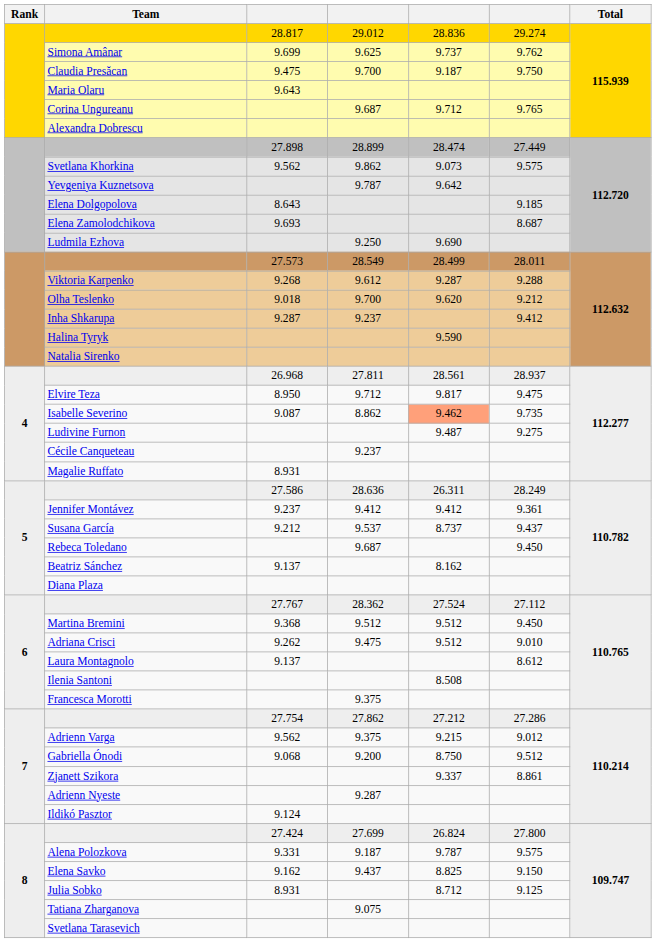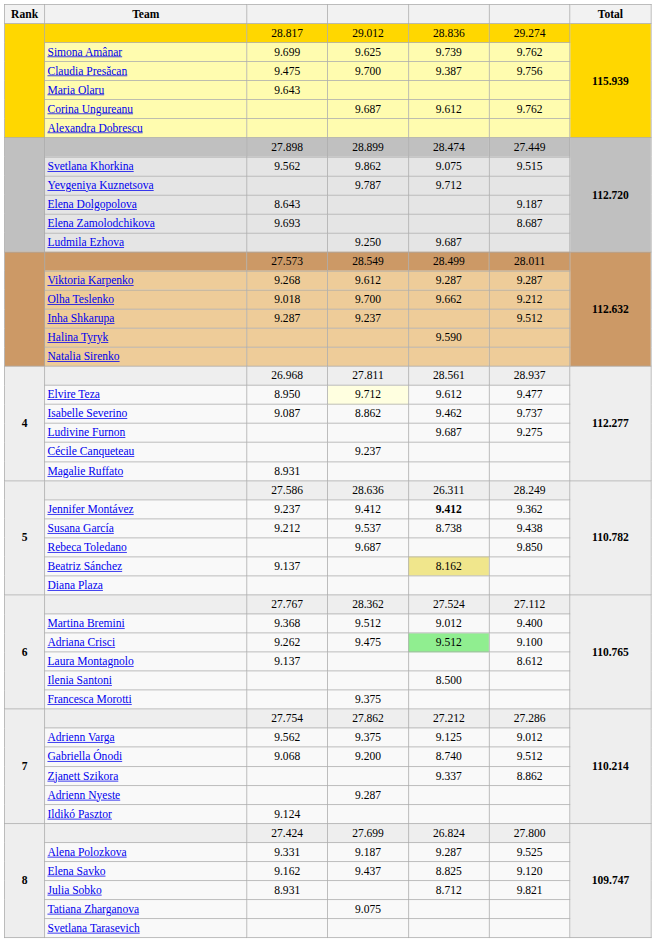 <table class="wikitable" style="text-align:center; font-size:95%">
 <tr>
 <th width="5%">Rank</th>
 <th width="25%">Team</th>
 <th width="10%"></th>
 <th width="10%"></th>
 <th width="10%"></th>
 <th width="10%"></th>
 <th width="10%">Total</th>
 </tr>
 <tr bgcolor=gold>
 <td rowspan=6></td>
 <td align="left"><strong></strong></td>
 <td>28.817</td>
 <td>29.012</td>
 <td>28.836</td>
 <td>29.274</td>
 <td rowspan=6><strong>115.939</strong></td>
 </tr>
 <tr bgcolor=fffcaf>
 <td align="left"><a href='#'>Simona Amânar</a></td>
 <td>9.699</td>
 <td>9.625</td>
-<td>9.737</td>
+<td>9.739</td>
 <td>9.762</td>
 </tr>
 <tr bgcolor=fffcaf>
 <td align="left"><a href='#'>Claudia Presăcan</a></td>
 <td>9.475</td>
 <td>9.700</td>
-<td>9.187</td>
-<td>9.750</td>
+<td>9.387</td>
+<td>9.756</td>
 </tr>
 <tr bgcolor=fffcaf>
 <td align="left"><a href='#'>Maria Olaru</a></td>
 <td>9.643</td>
 <td></td>
 <td></td>
 <td></td>
 </tr>
 <tr bgcolor=fffcaf>
 <td align="left"><a href='#'>Corina Ungureanu</a></td>
 <td></td>
 <td>9.687</td>
-<td>9.712</td>
-<td>9.765</td>
+<td>9.612</td>
+<td>9.762</td>
 </tr>
 <tr bgcolor=fffcaf>
 <td align="left"><a href='#'>Alexandra Dobrescu</a></td>
 <td></td>
 <td></td>
 <td></td>
 <td></td>
 </tr>
 <tr bgcolor=silver>
 <td rowspan=6></td>
 <td align="left"><strong></strong></td>
 <td>27.898</td>
 <td>28.899</td>
 <td>28.474</td>
 <td>27.449</td>
 <td rowspan=6><strong>112.720</strong></td>
 </tr>
 <tr bgcolor=e5e5e5>
 <td align="left"><a href='#'>Svetlana Khorkina</a></td>
 <td>9.562</td>
 <td>9.862</td>
-<td>9.073</td>
-<td>9.575</td>
+<td>9.075</td>
+<td>9.515</td>
 </tr>
 <tr bgcolor=e5e5e5>
 <td align="left"><a href='#'>Yevgeniya Kuznetsova</a></td>
 <td></td>
 <td>9.787</td>
-<td>9.642</td>
+<td>9.712</td>
 <td></td>
 </tr>
 <tr bgcolor=e5e5e5>
 <td align="left"><a href='#'>Elena Dolgopolova</a></td>
 <td>8.643</td>
 <td></td>
 <td></td>
-<td>9.185</td>
+<td>9.187</td>
 </tr>
 <tr bgcolor=e5e5e5>
 <td align="left"><a href='#'>Elena Zamolodchikova</a></td>
 <td>9.693</td>
 <td></td>
 <td></td>
 <td>8.687</td>
 </tr>
 <tr bgcolor=e5e5e5>
 <td align="left"><a href='#'>Ludmila Ezhova</a></td>
 <td></td>
 <td>9.250</td>
-<td>9.690</td>
+<td>9.687</td>
 <td></td>
 </tr>
 <tr bgcolor=cc9966>
 <td rowspan=6></td>
 <td align="left"><strong></strong></td>
 <td>27.573</td>
 <td>28.549</td>
 <td>28.499</td>
 <td>28.011</td>
 <td rowspan=6><strong>112.632</strong></td>
 </tr>
 <tr bgcolor=eecc99>
 <td align="left"><a href='#'>Viktoria Karpenko</a></td>
 <td>9.268</td>
 <td>9.612</td>
 <td>9.287</td>
-<td>9.288</td>
+<td>9.287</td>
 </tr>
 <tr bgcolor=eecc99>
 <td align="left"><a href='#'>Olha Teslenko</a></td>
 <td>9.018</td>
 <td>9.700</td>
-<td>9.620</td>
+<td>9.662</td>
 <td>9.212</td>
 </tr>
 <tr bgcolor=eecc99>
 <td align="left"><a href='#'>Inha Shkarupa</a></td>
 <td>9.287</td>
 <td>9.237</td>
 <td></td>
-<td>9.412</td>
+<td>9.512</td>
 </tr>
 <tr bgcolor=eecc99>
 <td align="left"><a href='#'>Halina Tyryk</a></td>
 <td></td>
 <td></td>
 <td>9.590</td>
 <td></td>
 </tr>
 <tr bgcolor=eecc99>
 <td align="left"><a href='#'>Natalia Sirenko</a></td>
 <td></td>
 <td></td>
 <td></td>
 <td></td>
 </tr>
 <tr bgcolor=eeeeee>
 <td rowspan=6><strong>4</strong></td>
 <td align="left"><strong></strong></td>
 <td>26.968</td>
 <td>27.811</td>
 <td>28.561</td>
 <td>28.937</td>
 <td rowspan=6><strong>112.277</strong></td>
 </tr>
 <tr>
 <td align="left"><a href='#'>Elvire Teza</a></td>
 <td>8.950</td>
-<td>9.712</td>
-<td>9.817</td>
-<td>9.475</td>
+<td style="background: lightyellow;">9.712</td>
+<td>9.612</td>
+<td>9.477</td>
 </tr>
 <tr>
 <td align="left"><a href='#'>Isabelle Severino</a></td>
 <td>9.087</td>
 <td>8.862</td>
-<td style="background: lightsalmon;">9.462</td>
-<td>9.735</td>
+<td>9.462</td>
+<td>9.737</td>
 </tr>
 <tr>
 <td align="left"><a href='#'>Ludivine Furnon</a></td>
 <td></td>
 <td></td>
-<td>9.487</td>
+<td>9.687</td>
 <td>9.275</td>
 </tr>
 <tr>
 <td align="left"><a href='#'>Cécile Canqueteau</a></td>
 <td></td>
 <td>9.237</td>
 <td></td>
 <td></td>
 </tr>
 <tr>
 <td align="left"><a href='#'>Magalie Ruffato</a></td>
 <td>8.931</td>
 <td></td>
 <td></td>
 <td></td>
 </tr>
 <tr bgcolor=eeeeee>
 <td rowspan=6><strong>5</strong></td>
 <td align="left"><strong></strong></td>
 <td>27.586</td>
 <td>28.636</td>
 <td>26.311</td>
 <td>28.249</td>
 <td rowspan=6><strong>110.782</strong></td>
 </tr>
 <tr>
 <td align="left"><a href='#'>Jennifer Montávez</a></td>
 <td>9.237</td>
 <td>9.412</td>
-<td>9.412</td>
-<td>9.361</td>
+<td><strong>9.412</strong></td>
+<td>9.362</td>
 </tr>
 <tr>
 <td align="left"><a href='#'>Susana García</a></td>
 <td>9.212</td>
 <td>9.537</td>
-<td>8.737</td>
-<td>9.437</td>
+<td>8.738</td>
+<td>9.438</td>
 </tr>
 <tr>
 <td align="left"><a href='#'>Rebeca Toledano</a></td>
 <td></td>
 <td>9.687</td>
 <td></td>
-<td>9.450</td>
+<td>9.850</td>
 </tr>
 <tr>
 <td align="left"><a href='#'>Beatriz Sánchez</a></td>
 <td>9.137</td>
 <td></td>
-<td>8.162</td>
+<td style="background: khaki;">8.162</td>
 <td></td>
 </tr>
 <tr>
 <td align="left"><a href='#'>Diana Plaza</a></td>
 <td></td>
 <td></td>
 <td></td>
 <td></td>
 </tr>
 <tr bgcolor=eeeeee>
 <td rowspan=6><strong>6</strong></td>
 <td align="left"><strong></strong></td>
 <td>27.767</td>
 <td>28.362</td>
 <td>27.524</td>
 <td>27.112</td>
 <td rowspan=6><strong>110.765</strong></td>
 </tr>
 <tr>
 <td align="left"><a href='#'>Martina Bremini</a></td>
 <td>9.368</td>
 <td>9.512</td>
-<td>9.512</td>
-<td>9.450</td>
+<td>9.012</td>
+<td>9.400</td>
 </tr>
 <tr>
 <td align="left"><a href='#'>Adriana Crisci</a></td>
 <td>9.262</td>
 <td>9.475</td>
-<td>9.512</td>
-<td>9.010</td>
+<td style="background: lightgreen;">9.512</td>
+<td>9.100</td>
 </tr>
 <tr>
 <td align="left"><a href='#'>Laura Montagnolo</a></td>
 <td>9.137</td>
 <td></td>
 <td></td>
 <td>8.612</td>
 </tr>
 <tr>
 <td align="left"><a href='#'>Ilenia Santoni</a></td>
 <td></td>
 <td></td>
-<td>8.508</td>
+<td>8.500</td>
 <td></td>
 </tr>
 <tr>
 <td align="left"><a href='#'>Francesca Morotti</a></td>
 <td></td>
 <td>9.375</td>
 <td></td>
 <td></td>
 </tr>
 <tr bgcolor=eeeeee>
 <td rowspan=6><strong>7</strong></td>
 <td align="left"><strong></strong></td>
 <td>27.754</td>
 <td>27.862</td>
 <td>27.212</td>
 <td>27.286</td>
 <td rowspan=6><strong>110.214</strong></td>
 </tr>
 <tr>
 <td align="left"><a href='#'>Adrienn Varga</a></td>
 <td>9.562</td>
 <td>9.375</td>
-<td>9.215</td>
+<td>9.125</td>
 <td>9.012</td>
 </tr>
 <tr>
 <td align="left"><a href='#'>Gabriella Ónodi</a></td>
 <td>9.068</td>
 <td>9.200</td>
-<td>8.750</td>
+<td>8.740</td>
 <td>9.512</td>
 </tr>
 <tr>
 <td align="left"><a href='#'>Zjanett Szikora</a></td>
 <td></td>
 <td></td>
 <td>9.337</td>
-<td>8.861</td>
+<td>8.862</td>
 </tr>
 <tr>
 <td align="left"><a href='#'>Adrienn Nyeste</a></td>
 <td></td>
 <td>9.287</td>
 <td></td>
 <td></td>
 </tr>
 <tr>
 <td align="left"><a href='#'>Ildikó Pasztor</a></td>
 <td>9.124</td>
 <td></td>
 <td></td>
 <td></td>
 </tr>
 <tr bgcolor=eeeeee>
 <td rowspan=6><strong>8</strong></td>
 <td align="left"><strong></strong></td>
 <td>27.424</td>
 <td>27.699</td>
 <td>26.824</td>
 <td>27.800</td>
 <td rowspan=6><strong>109.747</strong></td>
 </tr>
 <tr>
 <td align="left"><a href='#'>Alena Polozkova</a></td>
 <td>9.331</td>
 <td>9.187</td>
-<td>9.787</td>
-<td>9.575</td>
+<td>9.287</td>
+<td>9.525</td>
 </tr>
 <tr>
 <td align="left"><a href='#'>Elena Savko</a></td>
 <td>9.162</td>
 <td>9.437</td>
 <td>8.825</td>
-<td>9.150</td>
+<td>9.120</td>
 </tr>
 <tr>
 <td align="left"><a href='#'>Julia Sobko</a></td>
 <td>8.931</td>
 <td></td>
 <td>8.712</td>
-<td>9.125</td>
+<td>9.821</td>
 </tr>
 <tr>
 <td align="left"><a href='#'>Tatiana Zharganova</a></td>
 <td></td>
 <td>9.075</td>
 <td></td>
 <td></td>
 </tr>
 <tr>
 <td align="left"><a href='#'>Svetlana Tarasevich</a></td>
 <td></td>
 <td></td>
 <td></td>
 <td></td>
 </tr>
 </table>
